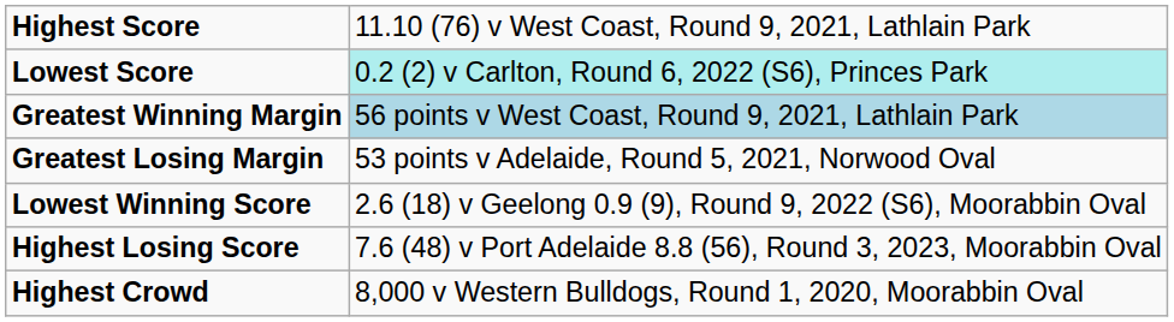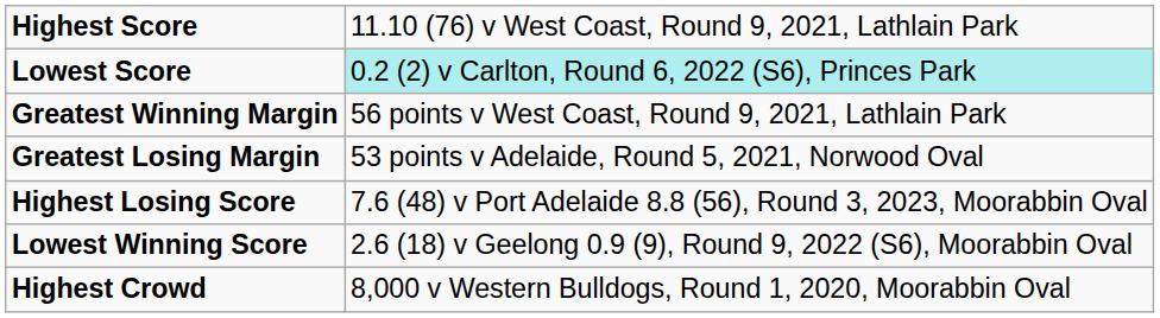 <table class="wikitable">
 <tr>
 <td><strong>Highest Score</strong></td>
 <td>11.10 (76) v West Coast, Round 9, 2021, Lathlain Park</td>
 </tr>
 <tr>
 <td><strong>Lowest Score</strong></td>
 <td style="background: paleturquoise;">0.2 (2) v Carlton, Round 6, 2022 (S6), Princes Park</td>
 </tr>
 <tr>
 <td><strong>Greatest Winning Margin</strong></td>
-<td style="background: lightblue;">56 points v West Coast, Round 9, 2021, Lathlain Park</td>
+<td>56 points v West Coast, Round 9, 2021, Lathlain Park</td>
 </tr>
 <tr>
 <td><strong>Greatest Losing Margin</strong></td>
 <td>53 points v Adelaide, Round 5, 2021, Norwood Oval</td>
 </tr>
 <tr>
+<td><strong>Highest Losing Score</strong></td>
+<td>7.6 (48) v Port Adelaide 8.8 (56), Round 3, 2023, Moorabbin Oval</td>
+</tr>
+<tr>
 <td><strong>Lowest Winning Score</strong></td>
 <td>2.6 (18) v Geelong 0.9 (9), Round 9, 2022 (S6), Moorabbin Oval</td>
-</tr>
-<tr>
-<td><strong>Highest Losing Score</strong></td>
-<td>7.6 (48) v Port Adelaide 8.8 (56), Round 3, 2023, Moorabbin Oval</td>
 </tr>
 <tr>
 <td><strong>Highest Crowd</strong></td>
 <td>8,000 v Western Bulldogs, Round 1, 2020, Moorabbin Oval</td>
 </tr>
 </table>
